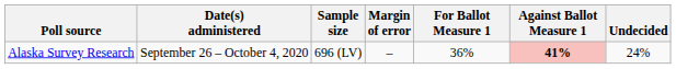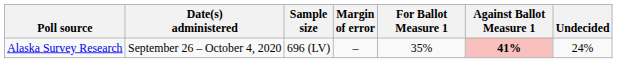 <table class="wikitable" style="font-size:90%;text-align:center;">
 <tr valign=bottom>
 <th>Poll source</th>
 <th>Date(s)<br>administered</th>
 <th>Sample<br>size</th>
 <th>Margin<br>of error</th>
 <th style="width:100px;">For Ballot Measure 1</th>
 <th style="width:100px;">Against Ballot Measure 1</th>
 <th>Undecided</th>
 </tr>
 <tr>
 <td style="text-align:left;"><a href='#'>Alaska Survey Research</a></td>
 <td>September 26 – October 4, 2020</td>
 <td>696 (LV)</td>
 <td>–</td>
-<td>36%</td>
+<td>35%</td>
 <td style="background: rgb(248, 193, 190);"><strong>41%</strong></td>
 <td>24%</td>
 </tr>
 </table>
